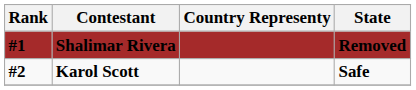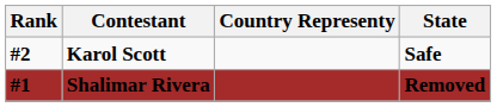 <table class="wikitable" border="1">
 <tr>
 <th>Rank</th>
 <th>Contestant</th>
 <th>Country Representy</th>
 <th>State</th>
 </tr>
 <tr>
+<td><strong>#2</strong></td>
+<td><strong>Karol Scott</strong></td>
+<td><strong></strong></td>
+<td><strong>Safe</strong></td>
+</tr>
+<tr>
 <td bgcolor="brown"><strong>#1</strong></td>
 <td bgcolor="brown"><strong>Shalimar Rivera </strong></td>
 <td bgcolor="brown"><strong></strong></td>
 <td bgcolor="brown"><strong> Removed</strong></td>
 </tr>
 <tr>
-<td><strong>#2</strong></td>
-<td><strong>Karol Scott</strong></td>
-<td><strong></strong></td>
-<td><strong>Safe</strong></td>
-</tr>
-<tr>
 </tr>
 </table>
